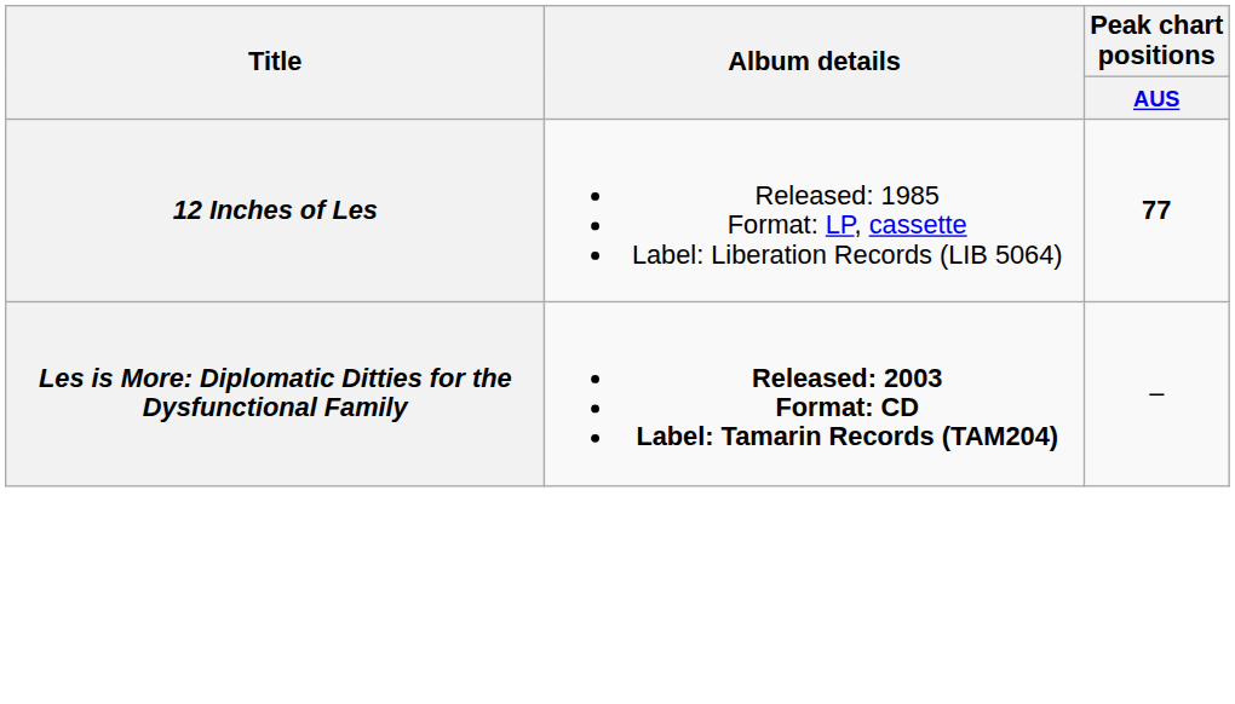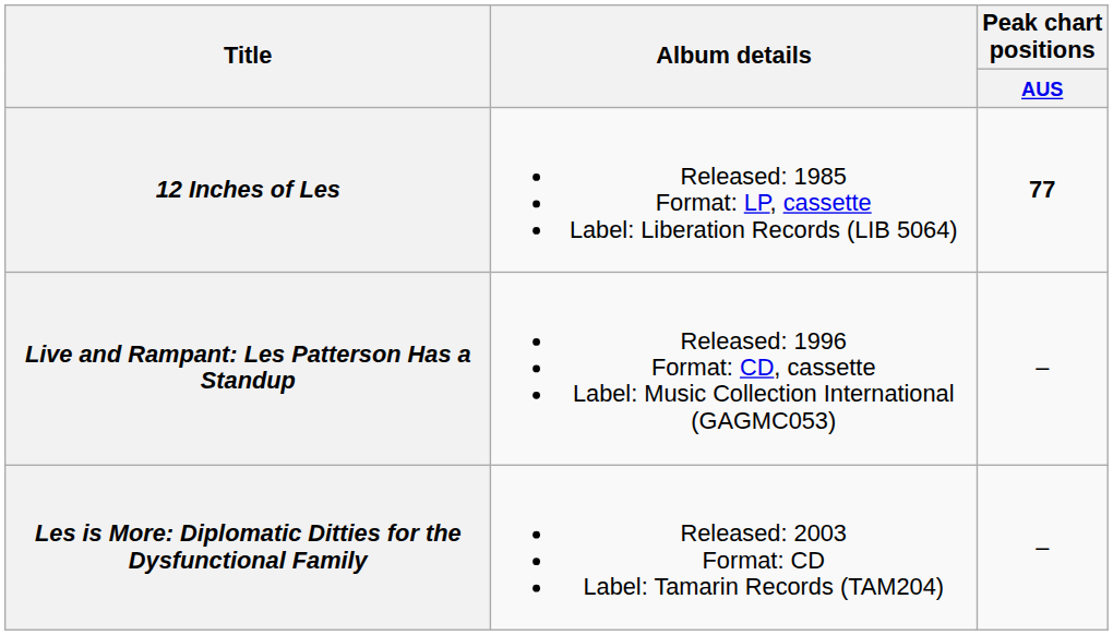 <table class="wikitable plainrowheaders" style="text-align:center;" border="1">
 <tr>
 <th scope="col" rowspan="2" style="width:20em;">Title</th>
 <th scope="col" rowspan="2" style="width:20em;">Album details</th>
 <th scope="col" colspan="1">Peak chart<br>positions</th>
 </tr>
 <tr>
 <th scope="col" style="text-align:center;"><small><a href='#'>AUS</a></small><br></th>
 </tr>
 <tr>
 <th scope="row"><em>12 Inches of Les</em></th>
 <td><br><ul><li>Released: 1985</li><li>Format: <a href='#'>LP</a>, <a href='#'>cassette</a></li><li>Label: Liberation Records (LIB 5064)</li></ul></td>
 <td align="center"><strong>77</strong></td>
 </tr>
 <tr>
+<th scope="row"><em>Live and Rampant: Les Patterson Has a Standup</em></th>
+<td><br><ul><li>Released: 1996</li><li>Format: <a href='#'>CD</a>, cassette</li><li>Label: Music Collection International (GAGMC053)</li></ul></td>
+<td align="center">–</td>
+</tr>
+<tr>
 <th scope="row"><em>Les is More: Diplomatic Ditties for the Dysfunctional Family</em></th>
-<td><strong><br><ul><li>Released: 2003</li><li>Format: CD</li><li>Label: Tamarin Records (TAM204)</li></ul></strong></td>
+<td><br><ul><li>Released: 2003</li><li>Format: CD</li><li>Label: Tamarin Records (TAM204)</li></ul></td>
 <td align="center">–</td>
 </tr>
 </table>
